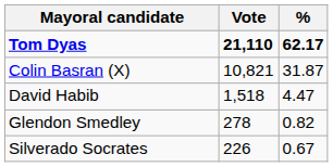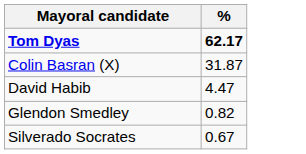 <table class="wikitable">
 <tr>
 <th width="200px">Mayoral candidate</th>
-<th width="50px">Vote</th>
 <th width="30px">%</th>
 </tr>
 <tr>
 <td><strong><a href='#'>Tom Dyas</a></strong> </td>
-<td><strong>21,110</strong></td>
 <td><strong>62.17</strong></td>
 </tr>
 <tr>
 <td><a href='#'>Colin Basran</a> (X)</td>
-<td>10,821</td>
 <td>31.87</td>
 </tr>
 <tr>
 <td>David Habib</td>
-<td>1,518</td>
 <td>4.47</td>
 </tr>
 <tr>
 <td>Glendon Smedley</td>
-<td>278</td>
 <td>0.82</td>
 </tr>
 <tr>
 <td>Silverado Socrates</td>
-<td>226</td>
 <td>0.67</td>
 </tr>
 </table>
